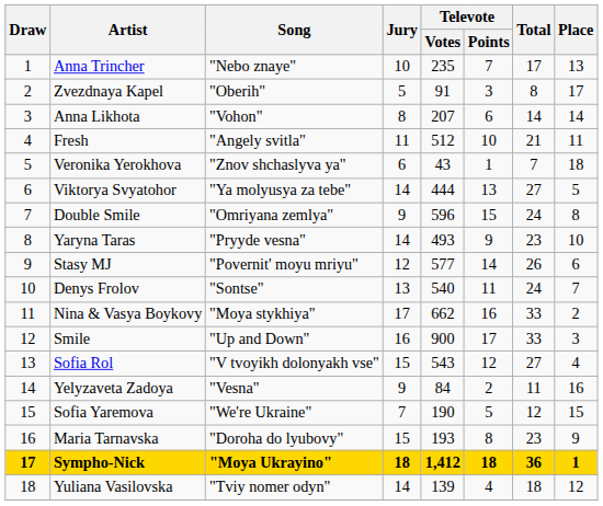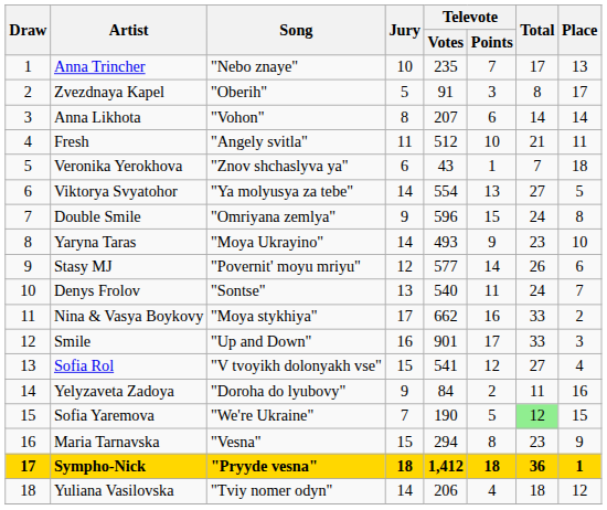 <table class="sortable wikitable" style="margin: 1em auto 1em auto; text-align:center;">
 <tr bgcolor="#CCCCCC">
 <th rowspan="2">Draw</th>
 <th rowspan="2">Artist</th>
 <th rowspan="2">Song</th>
 <th rowspan="2">Jury</th>
 <th colspan="2">Televote</th>
 <th rowspan="2">Total</th>
 <th rowspan="2">Place</th>
 </tr>
 <tr>
 <th>Votes</th>
 <th>Points</th>
 </tr>
 <tr>
 <td>1</td>
 <td align="left"><a href='#'>Anna Trincher</a></td>
 <td align="left">"Nebo znaye"</td>
 <td>10</td>
 <td>235</td>
 <td>7</td>
 <td>17</td>
 <td>13</td>
 </tr>
 <tr>
 <td>2</td>
 <td align="left">Zvezdnaya Kapel</td>
 <td align="left">"Oberih"</td>
 <td>5</td>
 <td>91</td>
 <td>3</td>
 <td>8</td>
 <td>17</td>
 </tr>
 <tr>
 <td>3</td>
 <td align="left">Anna Likhota</td>
 <td align="left">"Vohon"</td>
 <td>8</td>
 <td>207</td>
 <td>6</td>
 <td>14</td>
 <td>14</td>
 </tr>
 <tr>
 <td>4</td>
 <td align="left">Fresh</td>
 <td align="left">"Angely svitla"</td>
 <td>11</td>
 <td>512</td>
 <td>10</td>
 <td>21</td>
 <td>11</td>
 </tr>
 <tr>
 <td>5</td>
 <td align="left">Veronika Yerokhova</td>
 <td align="left">"Znov shchaslyva ya"</td>
 <td>6</td>
 <td>43</td>
 <td>1</td>
 <td>7</td>
 <td>18</td>
 </tr>
 <tr>
 <td>6</td>
 <td align="left">Viktorya Svyatohor</td>
 <td align="left">"Ya molyusya za tebe"</td>
 <td>14</td>
-<td>444</td>
+<td>554</td>
 <td>13</td>
 <td>27</td>
 <td>5</td>
 </tr>
 <tr>
 <td>7</td>
 <td align="left">Double Smile</td>
 <td align="left">"Omriyana zemlya"</td>
 <td>9</td>
 <td>596</td>
 <td>15</td>
 <td>24</td>
 <td>8</td>
 </tr>
 <tr>
 <td>8</td>
 <td align="left">Yaryna Taras</td>
-<td align="left">"Pryyde vesna"</td>
+<td align="left">"Moya Ukrayino"</td>
 <td>14</td>
 <td>493</td>
 <td>9</td>
 <td>23</td>
 <td>10</td>
 </tr>
 <tr>
 <td>9</td>
 <td align="left">Stasy MJ</td>
 <td align="left">"Povernit' moyu mriyu"</td>
 <td>12</td>
 <td>577</td>
 <td>14</td>
 <td>26</td>
 <td>6</td>
 </tr>
 <tr>
 <td>10</td>
 <td align="left">Denys Frolov</td>
 <td align="left">"Sontse"</td>
 <td>13</td>
 <td>540</td>
 <td>11</td>
 <td>24</td>
 <td>7</td>
 </tr>
 <tr>
 <td>11</td>
 <td align="left">Nina & Vasya Boykovy</td>
 <td align="left">"Moya stykhiya"</td>
 <td>17</td>
 <td>662</td>
 <td>16</td>
 <td>33</td>
 <td>2</td>
 </tr>
 <tr>
 <td>12</td>
 <td align="left">Smile</td>
 <td align="left">"Up and Down"</td>
 <td>16</td>
-<td>900</td>
+<td>901</td>
 <td>17</td>
 <td>33</td>
 <td>3</td>
 </tr>
 <tr>
 <td>13</td>
 <td align="left"><a href='#'>Sofia Rol</a></td>
 <td align="left">"V tvoyikh dolonyakh vse"</td>
 <td>15</td>
-<td>543</td>
+<td>541</td>
 <td>12</td>
 <td>27</td>
 <td>4</td>
 </tr>
 <tr>
 <td>14</td>
 <td align="left">Yelyzaveta Zadoya</td>
-<td align="left">"Vesna"</td>
+<td align="left">"Doroha do lyubovy"</td>
 <td>9</td>
 <td>84</td>
 <td>2</td>
 <td>11</td>
 <td>16</td>
 </tr>
 <tr>
 <td>15</td>
 <td align="left">Sofia Yaremova</td>
 <td align="left">"We're Ukraine"</td>
 <td>7</td>
 <td>190</td>
 <td>5</td>
-<td>12</td>
+<td style="background: lightgreen;">12</td>
 <td>15</td>
 </tr>
 <tr>
 <td>16</td>
 <td align="left">Maria Tarnavska</td>
-<td align="left">"Doroha do lyubovy"</td>
+<td align="left">"Vesna"</td>
 <td>15</td>
-<td>193</td>
+<td>294</td>
 <td>8</td>
 <td>23</td>
 <td>9</td>
 </tr>
 <tr style="font-weight:bold; background:gold;">
 <td>17</td>
 <td align="left">Sympho-Nick</td>
-<td align="left">"Moya Ukrayino"</td>
+<td align="left">"Pryyde vesna"</td>
 <td>18</td>
 <td>1,412</td>
 <td>18</td>
 <td>36</td>
 <td>1</td>
 </tr>
 <tr>
 <td>18</td>
 <td align="left">Yuliana Vasilovska</td>
 <td align="left">"Tviy nomer odyn"</td>
 <td>14</td>
-<td>139</td>
+<td>206</td>
 <td>4</td>
 <td>18</td>
 <td>12</td>
 </tr>
 <tr>
 </tr>
 </table>
